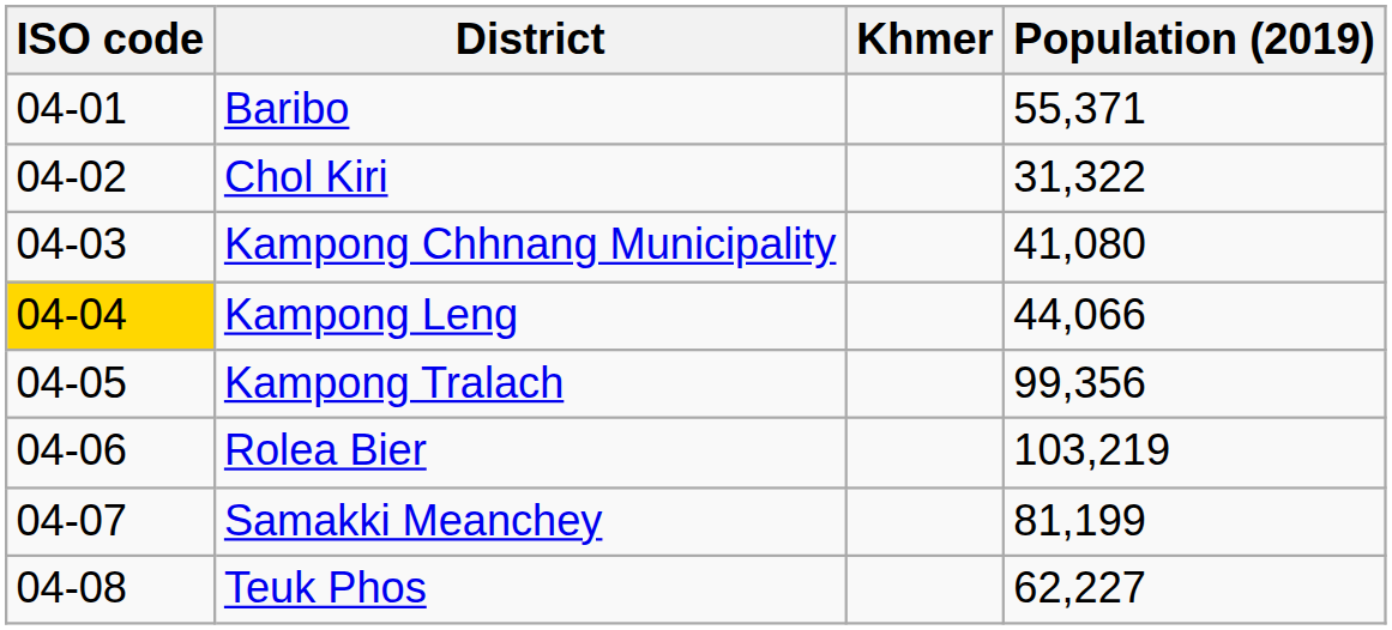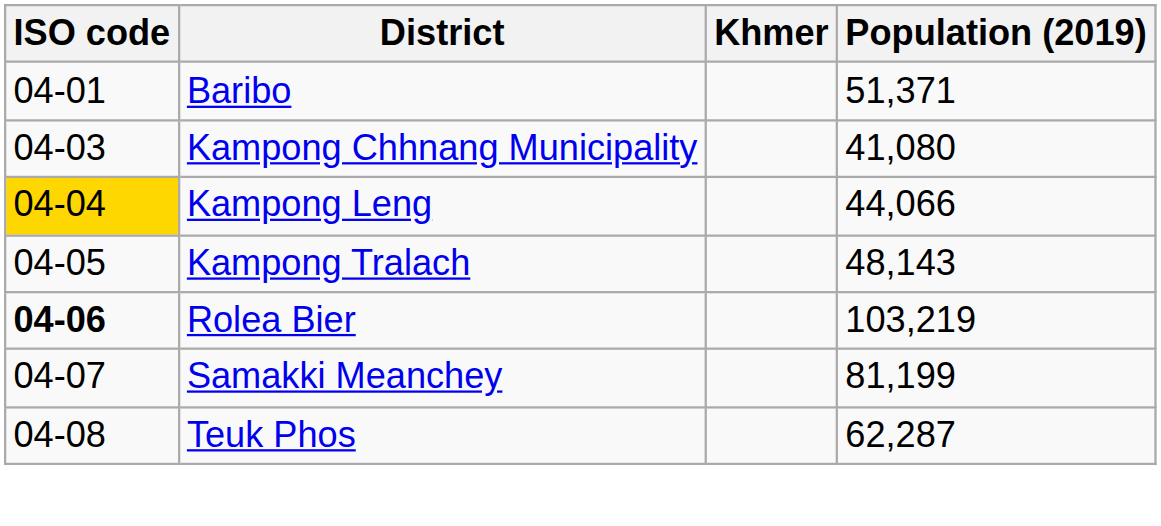 <table class="wikitable">
 <tr>
 <th>ISO code</th>
 <th>District</th>
 <th>Khmer</th>
 <th>Population (2019)</th>
 </tr>
 <tr>
 <td>04-01</td>
 <td><a href='#'>Baribo</a></td>
 <td></td>
-<td>55,371</td>
-</tr>
-<tr>
-<td>04-02</td>
-<td><a href='#'>Chol Kiri</a></td>
-<td></td>
-<td>31,322</td>
+<td>51,371</td>
 </tr>
 <tr>
 <td>04-03</td>
 <td><a href='#'>Kampong Chhnang Municipality</a></td>
 <td></td>
 <td>41,080</td>
 </tr>
 <tr>
 <td style="background: gold;">04-04</td>
 <td><a href='#'>Kampong Leng</a></td>
 <td></td>
 <td>44,066</td>
 </tr>
 <tr>
 <td>04-05</td>
 <td><a href='#'>Kampong Tralach</a></td>
 <td></td>
-<td>99,356</td>
+<td>48,143</td>
 </tr>
 <tr>
-<td>04-06</td>
+<td><strong>04-06</strong></td>
 <td><a href='#'>Rolea Bier</a></td>
 <td></td>
 <td>103,219</td>
 </tr>
 <tr>
 <td>04-07</td>
 <td><a href='#'>Samakki Meanchey</a></td>
 <td></td>
 <td>81,199</td>
 </tr>
 <tr>
 <td>04-08</td>
 <td><a href='#'>Teuk Phos</a></td>
 <td></td>
-<td>62,227</td>
+<td>62,287</td>
 </tr>
 </table>
